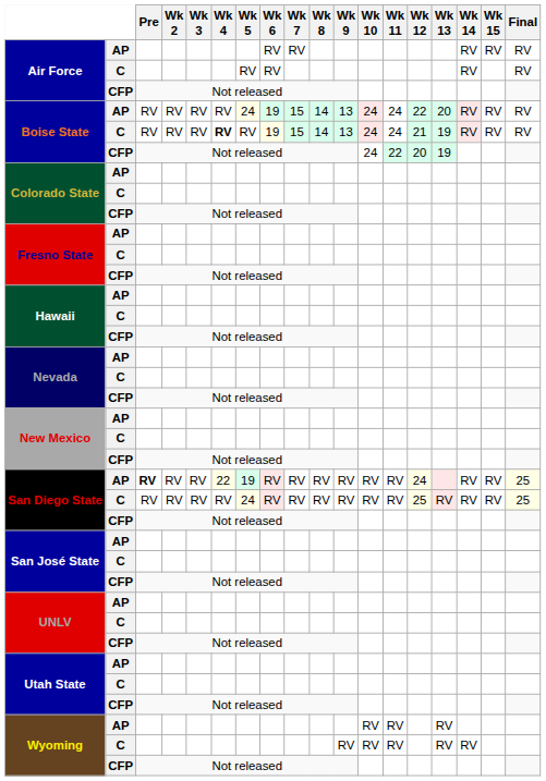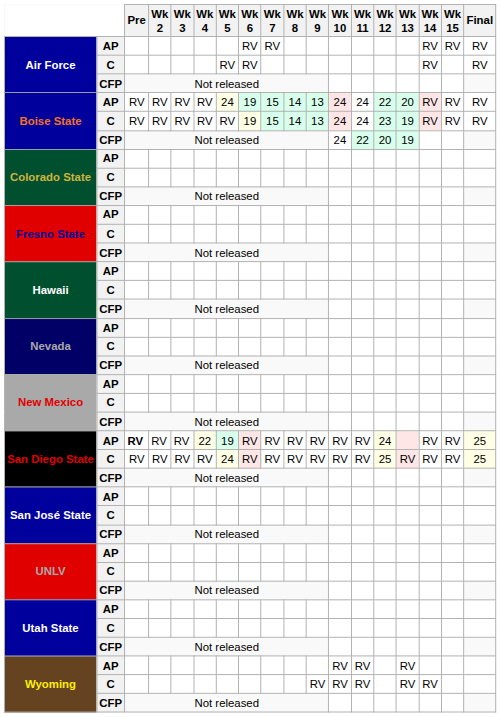 <table class="wikitable" style="white-space:nowrap;font-size:80%;">
 <tr>
 <th colspan=2 style="background:white; border-top-style:hidden; border-left-style:hidden;"> </th>
 <th>Pre</th>
 <th>Wk<br>2</th>
 <th>Wk<br>3</th>
 <th>Wk<br>4</th>
 <th>Wk<br>5</th>
 <th>Wk<br>6</th>
 <th>Wk<br>7</th>
 <th>Wk<br>8</th>
 <th>Wk<br>9</th>
 <th>Wk<br>10</th>
 <th>Wk<br>11</th>
 <th>Wk<br>12</th>
 <th>Wk<br>13</th>
 <th>Wk<br>14</th>
 <th>Wk<br>15</th>
 <th>Final</th>
 </tr>
 <tr style="text-align:center;">
 <th rowspan=3 style="background:#00009c; color:#fff;">Air Force</th>
 <th>AP</th>
 <td style="background:#FFF;"></td>
 <td style="background:#FFF;"></td>
 <td style="background:#FFF;"></td>
 <td style="background:#FFF;"></td>
 <td style="background:#FFF;"></td>
 <td style="background:#FFF;">RV</td>
 <td style="background:#FFF;">RV</td>
 <td style="background:#FFF;"></td>
 <td style="background:#FFF;"></td>
 <td style="background:#FFF;"></td>
 <td style="background:#FFF;"></td>
 <td style="background:#FFF;"></td>
 <td style="background:#FFF;"></td>
 <td style="background:#FFF;">RV</td>
 <td style="background:#FFF;">RV</td>
 <td style="background:#FFF;">RV</td>
 </tr>
 <tr style="text-align:center;">
 <th>C</th>
 <td style="background:#FFF;"></td>
 <td style="background:#FFF;"></td>
 <td style="background:#FFF;"></td>
 <td style="background:#FFF;"></td>
 <td style="background:#FFF;">RV</td>
 <td style="background:#FFF;">RV</td>
 <td style="background:#FFF;"></td>
 <td style="background:#FFF;"></td>
 <td style="background:#FFF;"></td>
 <td style="background:#FFF;"></td>
 <td style="background:#FFF;"></td>
 <td style="background:#FFF;"></td>
 <td style="background:#FFF;"></td>
 <td style="background:#FFF;">RV</td>
 <td style="background:#FFF;"></td>
 <td style="background:#FFF;">RV</td>
 </tr>
 <tr style="text-align:center;">
 <th>CFP</th>
 <td colspan="9" style="text-align:center;">Not released</td>
 <td style="background:#FFF;"></td>
 <td style="background:#FFF;"></td>
 <td style="background:#FFF;"></td>
 <td style="background:#FFF;"></td>
 <td style="background:#FFF;"></td>
 <td style="background:#FFF;"></td>
 <td></td>
 </tr>
 <tr style="text-align:center;">
 <th rowspan=3 style="background:#00009C; color:#f47321;">Boise State</th>
 <th>AP</th>
 <td style="background:#FFF;">RV</td>
 <td style="background:#FFF;">RV</td>
 <td style="background:#FFF;">RV</td>
 <td style="background:#FFF;">RV</td>
 <td style="background:#ffffe6;">24</td>
 <td style="background:#d8ffeb;">19</td>
 <td style="background:#d8ffeb;">15</td>
 <td style="background:#d8ffeb;">14</td>
 <td style="background:#d8ffeb;">13</td>
 <td style="background:#ffe6e6;">24</td>
 <td style="background:#FFF;">24</td>
 <td style="background:#d8ffeb;">22</td>
 <td style="background:#d8ffeb;">20</td>
 <td style="background:#ffe6e6;">RV</td>
 <td style="background:#FFF;">RV</td>
 <td style="background:#FFF;">RV</td>
 </tr>
 <tr style="text-align:center;">
 <th>C</th>
 <td style="background:#FFF;">RV</td>
 <td style="background:#FFF;">RV</td>
 <td style="background:#FFF;">RV</td>
-<td style="background:#FFF;"><strong>RV</strong></td>
+<td style="background:#FFF;">RV</td>
 <td style="background:#FFF;">RV</td>
 <td style="background:#ffffe6;">19</td>
 <td style="background:#d8ffeb;">15</td>
 <td style="background:#d8ffeb;">14</td>
 <td style="background:#d8ffeb;">13</td>
 <td style="background:#ffe6e6;">24</td>
 <td style="background:#FFF;">24</td>
-<td style="background:#d8ffeb;">21</td>
+<td style="background:#d8ffeb;">23</td>
 <td style="background:#d8ffeb;">19</td>
 <td style="background:#ffe6e6;">RV</td>
 <td style="background:#FFF;">RV</td>
 <td style="background:#FFF;">RV</td>
 </tr>
 <tr style="text-align:center;">
 <th>CFP</th>
 <td colspan="9" style="text-align:center;">Not released</td>
 <td style="background:#FFF;">24</td>
 <td style="background:#d8ffeb;">22</td>
 <td style="background:#d8ffeb;">20</td>
 <td style="background:#d8ffeb;">19</td>
 <td style="background:#FFF;"></td>
 <td style="background:#FFF;"></td>
 <td></td>
 </tr>
 <tr style="text-align:center;">
 <th rowspan=3 style="background:#005030; color:#CFB53B;">Colorado State</th>
 <th>AP</th>
 <td style="background:#FFF;"></td>
 <td style="background:#FFF;"></td>
 <td style="background:#FFF;"></td>
 <td style="background:#FFF;"></td>
 <td style="background:#FFF;"></td>
 <td style="background:#FFF;"></td>
 <td style="background:#FFF;"></td>
 <td style="background:#FFF;"></td>
 <td style="background:#FFF;"></td>
 <td style="background:#FFF;"></td>
 <td style="background:#FFF;"></td>
 <td style="background:#FFF;"></td>
 <td style="background:#FFF;"></td>
 <td style="background:#FFF;"></td>
 <td style="background:#FFF;"></td>
 <td style="background:#FFF;"></td>
 </tr>
 <tr style="text-align:center;">
 <th>C</th>
 <td style="background:#FFF;"></td>
 <td style="background:#FFF;"></td>
 <td style="background:#FFF;"></td>
 <td style="background:#FFF;"></td>
 <td style="background:#FFF;"></td>
 <td style="background:#FFF;"></td>
 <td style="background:#FFF;"></td>
 <td style="background:#FFF;"></td>
 <td style="background:#FFF;"></td>
 <td style="background:#FFF;"></td>
 <td style="background:#FFF;"></td>
 <td style="background:#FFF;"></td>
 <td style="background:#FFF;"></td>
 <td style="background:#FFF;"></td>
 <td style="background:#FFF;"></td>
 <td style="background:#FFF;"></td>
 </tr>
 <tr style="text-align:center;">
 <th>CFP</th>
 <td colspan="9" style="text-align:center;">Not released</td>
 <td style="background:#FFF;"></td>
 <td style="background:#FFF;"></td>
 <td style="background:#FFF;"></td>
 <td style="background:#FFF;"></td>
 <td style="background:#FFF;"></td>
 <td style="background:#FFF;"></td>
 <td></td>
 </tr>
 <tr style="text-align:center;">
 <th rowspan=3 style="background:#e00000; color:#00009C;">Fresno State</th>
 <th>AP</th>
 <td style="background:#FFF;"></td>
 <td style="background:#FFF;"></td>
 <td style="background:#FFF;"></td>
 <td style="background:#FFF;"></td>
 <td style="background:#FFF;"></td>
 <td style="background:#FFF;"></td>
 <td style="background:#FFF;"></td>
 <td style="background:#FFF;"></td>
 <td style="background:#FFF;"></td>
 <td style="background:#FFF;"></td>
 <td style="background:#FFF;"></td>
 <td style="background:#FFF;"></td>
 <td style="background:#FFF;"></td>
 <td style="background:#FFF;"></td>
 <td style="background:#FFF;"></td>
 <td style="background:#FFF;"></td>
 </tr>
 <tr style="text-align:center;">
 <th>C</th>
 <td style="background:#FFF;"></td>
 <td style="background:#FFF;"></td>
 <td style="background:#FFF;"></td>
 <td style="background:#FFF;"></td>
 <td style="background:#FFF;"></td>
 <td style="background:#FFF;"></td>
 <td style="background:#FFF;"></td>
 <td style="background:#FFF;"></td>
 <td style="background:#FFF;"></td>
 <td style="background:#FFF;"></td>
 <td style="background:#FFF;"></td>
 <td style="background:#FFF;"></td>
 <td style="background:#FFF;"></td>
 <td style="background:#FFF;"></td>
 <td style="background:#FFF;"></td>
 <td style="background:#FFF;"></td>
 </tr>
 <tr style="text-align:center;">
 <th>CFP</th>
 <td colspan="9" style="text-align:center;">Not released</td>
 <td style="background:#FFF;"></td>
 <td style="background:#FFF;"></td>
 <td style="background:#FFF;"></td>
 <td style="background:#FFF;"></td>
 <td style="background:#FFF;"></td>
 <td style="background:#FFF;"></td>
 <td></td>
 </tr>
 <tr style="text-align:center;">
 <th rowspan=3 style="background:#005030; color:#ffffff;">Hawaii</th>
 <th>AP</th>
 <td style="background:#FFF;"></td>
 <td style="background:#FFF;"></td>
 <td style="background:#FFF;"></td>
 <td style="background:#FFF;"></td>
 <td style="background:#FFF;"></td>
 <td style="background:#FFF;"></td>
 <td style="background:#FFF;"></td>
 <td style="background:#FFF;"></td>
 <td style="background:#FFF;"></td>
 <td style="background:#FFF;"></td>
 <td style="background:#FFF;"></td>
 <td style="background:#FFF;"></td>
 <td style="background:#FFF;"></td>
 <td style="background:#FFF;"></td>
 <td style="background:#FFF;"></td>
 <td style="background:#FFF;"></td>
 </tr>
 <tr style="text-align:center;">
 <th>C</th>
 <td style="background:#FFF;"></td>
 <td style="background:#FFF;"></td>
 <td style="background:#FFF;"></td>
 <td style="background:#FFF;"></td>
 <td style="background:#FFF;"></td>
 <td style="background:#FFF;"></td>
 <td style="background:#FFF;"></td>
 <td style="background:#FFF;"></td>
 <td style="background:#FFF;"></td>
 <td style="background:#FFF;"></td>
 <td style="background:#FFF;"></td>
 <td style="background:#FFF;"></td>
 <td style="background:#FFF;"></td>
 <td style="background:#FFF;"></td>
 <td style="background:#FFF;"></td>
 <td style="background:#FFF;"></td>
 </tr>
 <tr style="text-align:center;">
 <th>CFP</th>
 <td colspan="9" style="text-align:center;">Not released</td>
 <td style="background:#FFF;"></td>
 <td style="background:#FFF;"></td>
 <td style="background:#FFF;"></td>
 <td style="background:#FFF;"></td>
 <td style="background:#FFF;"></td>
 <td style="background:#FFF;"></td>
 <td></td>
 </tr>
 <tr style="text-align:center;">
 <th rowspan=3 style="background:#000067; color:darkgrey;">Nevada</th>
 <th>AP</th>
 <td style="background:#FFF;"></td>
 <td style="background:#FFF;"></td>
 <td style="background:#FFF;"></td>
 <td style="background:#FFF;"></td>
 <td style="background:#FFF;"></td>
 <td style="background:#FFF;"></td>
 <td style="background:#FFF;"></td>
 <td style="background:#FFF;"></td>
 <td style="background:#FFF;"></td>
 <td style="background:#FFF;"></td>
 <td style="background:#FFF;"></td>
 <td style="background:#FFF;"></td>
 <td style="background:#FFF;"></td>
 <td style="background:#FFF;"></td>
 <td style="background:#FFF;"></td>
 <td style="background:#FFF;"></td>
 </tr>
 <tr style="text-align:center;">
 <th>C</th>
 <td style="background:#FFF;"></td>
 <td style="background:#FFF;"></td>
 <td style="background:#FFF;"></td>
 <td style="background:#FFF;"></td>
 <td style="background:#FFF;"></td>
 <td style="background:#FFF;"></td>
 <td style="background:#FFF;"></td>
 <td style="background:#FFF;"></td>
 <td style="background:#FFF;"></td>
 <td style="background:#FFF;"></td>
 <td style="background:#FFF;"></td>
 <td style="background:#FFF;"></td>
 <td style="background:#FFF;"></td>
 <td style="background:#FFF;"></td>
 <td style="background:#FFF;"></td>
 <td style="background:#FFF;"></td>
 </tr>
 <tr style="text-align:center;">
 <th>CFP</th>
 <td colspan="9" style="text-align:center;">Not released</td>
 <td style="background:#FFF;"></td>
 <td style="background:#FFF;"></td>
 <td style="background:#FFF;"></td>
 <td style="background:#FFF;"></td>
 <td style="background:#FFF;"></td>
 <td style="background:#FFF;"></td>
 <td></td>
 </tr>
 <tr style="text-align:center;">
 <th rowspan=3 style="background:darkGrey; color:#e00000;">New Mexico</th>
 <th>AP</th>
 <td style="background:#FFF;"></td>
 <td style="background:#FFF;"></td>
 <td style="background:#FFF;"></td>
 <td style="background:#FFF;"></td>
 <td style="background:#FFF;"></td>
 <td style="background:#FFF;"></td>
 <td style="background:#FFF;"></td>
 <td style="background:#FFF;"></td>
 <td style="background:#FFF;"></td>
 <td style="background:#FFF;"></td>
 <td style="background:#FFF;"></td>
 <td style="background:#FFF;"></td>
 <td style="background:#FFF;"></td>
 <td style="background:#FFF;"></td>
 <td style="background:#FFF;"></td>
 <td style="background:#FFF;"></td>
 </tr>
 <tr style="text-align:center;">
 <th>C</th>
 <td style="background:#FFF;"></td>
 <td style="background:#FFF;"></td>
 <td style="background:#FFF;"></td>
 <td style="background:#FFF;"></td>
 <td style="background:#FFF;"></td>
 <td style="background:#FFF;"></td>
 <td style="background:#FFF;"></td>
 <td style="background:#FFF;"></td>
 <td style="background:#FFF;"></td>
 <td style="background:#FFF;"></td>
 <td style="background:#FFF;"></td>
 <td style="background:#FFF;"></td>
 <td style="background:#FFF;"></td>
 <td style="background:#FFF;"></td>
 <td style="background:#FFF;"></td>
 <td style="background:#FFF;"></td>
 </tr>
 <tr style="text-align:center;">
 <th>CFP</th>
 <td colspan="9" style="text-align:center;">Not released</td>
 <td style="background:#FFF;"></td>
 <td style="background:#FFF;"></td>
 <td style="background:#FFF;"></td>
 <td style="background:#FFF;"></td>
 <td style="background:#FFF;"></td>
 <td style="background:#FFF;"></td>
 <td></td>
 </tr>
 <tr style=>
 <th rowspan=3 style="background:#000; color:#e00000;">San Diego State</th>
 <th>AP</th>
 <td style="background:#FFF;"><strong>RV</strong></td>
 <td style="background:#FFF;">RV</td>
 <td style="background:#FFF;">RV</td>
 <td style="background:#ffffe6; text-align:center;">22</td>
 <td style="background:#d8ffeb; text-align:center;">19</td>
 <td style="background:#ffe6e6; text-align:center;">RV</td>
 <td style="background:#FFF; text-align:center;">RV</td>
 <td style="background:#FFF; text-align:center;">RV</td>
 <td style="background:#FFF; text-align:center;">RV</td>
 <td style="background:#FFF; text-align:center;">RV</td>
 <td style="background:#FFF; text-align:center;">RV</td>
 <td style="background:#ffffe6; text-align:center;">24</td>
 <td style="background:#ffe6e6;"></td>
 <td style="background:#FFF; text-align:center;">RV</td>
 <td style="background:#FFF; text-align:center;">RV</td>
 <td style="background:#ffffe6; text-align:center;">25</td>
 </tr>
 <tr style="text-align:center;">
 <th>C</th>
 <td style="background:#FFF;">RV</td>
 <td style="background:#FFF;">RV</td>
 <td style="background:#FFF;">RV</td>
 <td style="background:#FFF;">RV</td>
 <td style="background:#ffffe6;">24</td>
 <td style="background:#ffe6e6;">RV</td>
 <td style="background:#FFF;">RV</td>
 <td style="background:#FFF;">RV</td>
 <td style="background:#FFF;">RV</td>
 <td style="background:#FFF;">RV</td>
 <td style="background:#FFF;">RV</td>
 <td style="background:#ffffe6;">25</td>
 <td style="background:#ffe6e6;">RV</td>
 <td style="background:#FFF;">RV</td>
 <td style="background:#FFF;">RV</td>
 <td style="background:#ffffe6; text-align:center;">25</td>
 </tr>
 <tr style="text-align:center;">
 <th>CFP</th>
 <td colspan="9" style="text-align:center;">Not released</td>
 <td style="background:#FFF;"></td>
 <td style="background:#FFF;"></td>
 <td style="background:#FFF;"></td>
 <td style="background:#FFF;"></td>
 <td style="background:#FFF;"></td>
 <td style="background:#FFF;"></td>
 <td></td>
 </tr>
 <tr style="text-align:center;">
 <th rowspan=3 style="background:#00009c; color:#fff;">San José State</th>
 <th>AP</th>
 <td style="background:#FFF;"></td>
 <td style="background:#FFF;"></td>
 <td style="background:#FFF;"></td>
 <td style="background:#FFF;"></td>
 <td style="background:#FFF;"></td>
 <td style="background:#FFF;"></td>
 <td style="background:#FFF;"></td>
 <td style="background:#FFF;"></td>
 <td style="background:#FFF;"></td>
 <td style="background:#FFF;"></td>
 <td style="background:#FFF;"></td>
 <td style="background:#FFF;"></td>
 <td style="background:#FFF;"></td>
 <td style="background:#FFF;"></td>
 <td style="background:#FFF;"></td>
 <td style="background:#FFF;"></td>
 </tr>
 <tr style="text-align:center;">
 <th>C</th>
 <td style="background:#FFF;"></td>
 <td style="background:#FFF;"></td>
 <td style="background:#FFF;"></td>
 <td style="background:#FFF;"></td>
 <td style="background:#FFF;"></td>
 <td style="background:#FFF;"></td>
 <td style="background:#FFF;"></td>
 <td style="background:#FFF;"></td>
 <td style="background:#FFF;"></td>
 <td style="background:#FFF;"></td>
 <td style="background:#FFF;"></td>
 <td style="background:#FFF;"></td>
 <td style="background:#FFF;"></td>
 <td style="background:#FFF;"></td>
 <td style="background:#FFF;"></td>
 <td style="background:#FFF;"></td>
 </tr>
 <tr style="text-align:center;">
 <th>CFP</th>
 <td colspan="9" style="text-align:center;">Not released</td>
 <td style="background:#FFF;"></td>
 <td style="background:#FFF;"></td>
 <td style="background:#FFF;"></td>
 <td style="background:#FFF;"></td>
 <td style="background:#FFF;"></td>
 <td style="background:#FFF;"></td>
 <td></td>
 </tr>
 <tr style=>
 <th rowspan=3 style="background:#e00000; color:darkGrey;">UNLV</th>
 <th>AP</th>
 <td style="background:#FFF;"></td>
 <td style="background:#FFF;"></td>
 <td style="background:#FFF;"></td>
 <td style="background:#FFF;"></td>
 <td style="background:#FFF;"></td>
 <td style="background:#FFF;"></td>
 <td style="background:#FFF;"></td>
 <td style="background:#FFF;"></td>
 <td style="background:#FFF;"></td>
 <td style="background:#FFF;"></td>
 <td style="background:#FFF;"></td>
 <td style="background:#FFF;"></td>
 <td style="background:#FFF;"></td>
 <td style="background:#FFF;"></td>
 <td style="background:#FFF;"></td>
 <td style="background:#FFF;"></td>
 </tr>
 <tr style="text-align:center;">
 <th>C</th>
 <td style="background:#FFF;"></td>
 <td style="background:#FFF;"></td>
 <td style="background:#FFF;"></td>
 <td style="background:#FFF;"></td>
 <td style="background:#FFF;"></td>
 <td style="background:#FFF;"></td>
 <td style="background:#FFF;"></td>
 <td style="background:#FFF;"></td>
 <td style="background:#FFF;"></td>
 <td style="background:#FFF;"></td>
 <td style="background:#FFF;"></td>
 <td style="background:#FFF;"></td>
 <td style="background:#FFF;"></td>
 <td style="background:#FFF;"></td>
 <td style="background:#FFF;"></td>
 <td style="background:#FFF;"></td>
 </tr>
 <tr style="text-align:center;">
 <th>CFP</th>
 <td colspan="9" style="text-align:center;">Not released</td>
 <td style="background:#FFF;"></td>
 <td style="background:#FFF;"></td>
 <td style="background:#FFF;"></td>
 <td style="background:#FFF;"></td>
 <td style="background:#FFF;"></td>
 <td style="background:#FFF;"></td>
 <td></td>
 </tr>
 <tr style="text-align:center;">
 <th rowspan=3 style="background:#00009c; color:#fff;">Utah State</th>
 <th>AP</th>
 <td style="background:#FFF;"></td>
 <td style="background:#FFF;"></td>
 <td style="background:#FFF;"></td>
 <td style="background:#FFF;"></td>
 <td style="background:#FFF;"></td>
 <td style="background:#FFF;"></td>
 <td style="background:#FFF;"></td>
 <td style="background:#FFF;"></td>
 <td style="background:#FFF;"></td>
 <td style="background:#FFF;"></td>
 <td style="background:#FFF;"></td>
 <td style="background:#FFF;"></td>
 <td style="background:#FFF;"></td>
 <td style="background:#FFF;"></td>
 <td style="background:#FFF;"></td>
 <td style="background:#FFF;"></td>
 </tr>
 <tr style="text-align:center;">
 <th>C</th>
 <td style="background:#FFF;"></td>
 <td style="background:#FFF;"></td>
 <td style="background:#FFF;"></td>
 <td style="background:#FFF;"></td>
 <td style="background:#FFF;"></td>
 <td style="background:#FFF;"></td>
 <td style="background:#FFF;"></td>
 <td style="background:#FFF;"></td>
 <td style="background:#FFF;"></td>
 <td style="background:#FFF;"></td>
 <td style="background:#FFF;"></td>
 <td style="background:#FFF;"></td>
 <td style="background:#FFF;"></td>
 <td style="background:#FFF;"></td>
 <td style="background:#FFF;"></td>
 <td style="background:#FFF;"></td>
 </tr>
 <tr style="text-align:center;">
 <th>CFP</th>
 <td colspan="9" style="text-align:center;">Not released</td>
 <td style="background:#FFF;"></td>
 <td style="background:#FFF;"></td>
 <td style="background:#FFF;"></td>
 <td style="background:#FFF;"></td>
 <td style="background:#FFF;"></td>
 <td style="background:#FFF;"></td>
 <td></td>
 </tr>
 <tr style="text-align:center;">
 <th rowspan=3 style="background:#654321; color:#FFEF00">Wyoming</th>
 <th>AP</th>
 <td style="background:#FFF;"></td>
 <td style="background:#FFF;"></td>
 <td style="background:#FFF;"></td>
 <td style="background:#FFF;"></td>
 <td style="background:#FFF;"></td>
 <td style="background:#FFF;"></td>
 <td style="background:#FFF;"></td>
 <td style="background:#FFF;"></td>
 <td style="background:#FFF;"></td>
 <td style="background:#FFF;">RV</td>
 <td style="background:#FFF;">RV</td>
 <td style="background:#FFF;"></td>
 <td style="background:#FFF;">RV</td>
 <td style="background:#FFF;"></td>
 <td style="background:#FFF;"></td>
 <td style="background:#FFF;"></td>
 </tr>
 <tr style="text-align:center;">
 <th>C</th>
 <td style="background:#FFF;"></td>
 <td style="background:#FFF;"></td>
 <td style="background:#FFF;"></td>
 <td style="background:#FFF;"></td>
 <td style="background:#FFF;"></td>
 <td style="background:#FFF;"></td>
 <td style="background:#FFF;"></td>
 <td style="background:#FFF;"></td>
 <td style="background:#FFF;">RV</td>
 <td style="background:#FFF;">RV</td>
 <td style="background:#FFF;">RV</td>
 <td style="background:#FFF;"></td>
 <td style="background:#FFF;">RV</td>
 <td style="background:#FFF;">RV</td>
 <td style="background:#FFF;"></td>
 <td style="background:#FFF;"></td>
 </tr>
 <tr style="text-align:center;">
 <th>CFP</th>
 <td colspan="9" style="text-align:center;">Not released</td>
 <td style="background:#FFF;"></td>
 <td style="background:#FFF;"></td>
 <td style="background:#FFF;"></td>
 <td style="background:#FFF;"></td>
 <td style="background:#FFF;"></td>
 <td style="background:#FFF;"></td>
 <td></td>
 </tr>
 </table>
